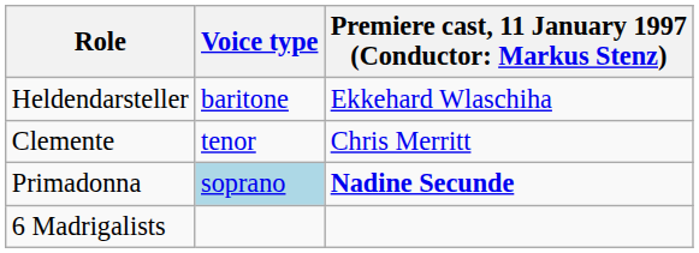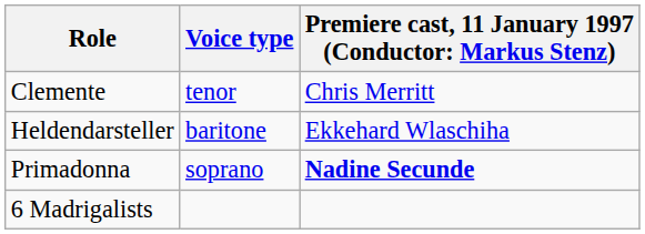 <table class="wikitable">
 <tr>
 <th>Role</th>
 <th><a href='#'>Voice type</a></th>
 <th>Premiere cast, 11 January 1997<br>(Conductor: <a href='#'>Markus Stenz</a>)</th>
 </tr>
 <tr>
+<td>Clemente</td>
+<td><a href='#'>tenor</a></td>
+<td><a href='#'>Chris Merritt</a></td>
+</tr>
+<tr>
 <td>Heldendarsteller</td>
 <td><a href='#'>baritone</a></td>
 <td><a href='#'>Ekkehard Wlaschiha</a></td>
 </tr>
 <tr>
-<td>Clemente</td>
-<td><a href='#'>tenor</a></td>
-<td><a href='#'>Chris Merritt</a></td>
-</tr>
-<tr>
 <td>Primadonna</td>
-<td style="background: lightblue;"><a href='#'>soprano</a></td>
+<td><a href='#'>soprano</a></td>
 <td><strong><a href='#'>Nadine Secunde</a></strong></td>
 </tr>
 <tr>
 <td>6 Madrigalists</td>
 <td></td>
 <td></td>
 </tr>
 </table>
